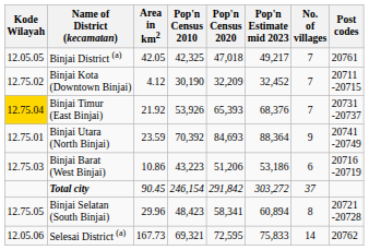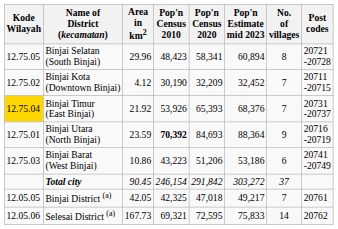 <table class="sortable wikitable">
 <tr>
 <th>Kode <br>Wilayah</th>
 <th>Name of<br>District<br>(<em>kecamatan</em>)</th>
 <th>Area <br> in<br>km<sup>2</sup></th>
 <th>Pop'n<br>Census<br>2010</th>
 <th>Pop'n<br>Census<br>2020</th>
 <th>Pop'n<br>Estimate<br>mid 2023</th>
 <th>No.<br>of<br>villages</th>
 <th>Post<br>codes</th>
 </tr>
 <tr>
-<td>12.05.05</td>
-<td>Binjai District <sup>(a)</sup></td>
-<td align="right">42.05</td>
-<td align="right">42,325</td>
-<td align="right">47,018</td>
-<td align="right">49,217</td>
-<td align="center">7</td>
-<td>20761</td>
+<td>12.75.05</td>
+<td>Binjai Selatan<br>(South Binjai)</td>
+<td align="right">29.96</td>
+<td align="right">48,423</td>
+<td align="right">58,341</td>
+<td align="right">60,894</td>
+<td align="center">8</td>
+<td>20721<br>-20728</td>
 </tr>
 <tr>
 <td>12.75.02</td>
 <td>Binjai Kota<br>(Downtown Binjai)</td>
 <td align="right">4.12</td>
 <td align="right">30,190</td>
 <td align="right">32,209</td>
 <td align="right">32,452</td>
 <td align="center">7</td>
 <td>20711<br>-20715</td>
 </tr>
 <tr>
 <td style="background: gold;">12.75.04</td>
 <td>Binjai Timur<br>(East Binjai)</td>
 <td align="right">21.92</td>
 <td align="right">53,926</td>
 <td align="right">65,393</td>
 <td align="right">68,376</td>
 <td align="center">7</td>
 <td>20731<br>-20737</td>
 </tr>
 <tr>
 <td>12.75.01</td>
 <td>Binjai Utara<br>(North Binjai)</td>
 <td align="right">23.59</td>
-<td align="right">70,392</td>
+<td align="right"><strong>70,392</strong></td>
 <td align="right">84,693</td>
 <td align="right">88,364</td>
 <td align="center">9</td>
-<td>20741<br>-20749</td>
+<td>20716<br>-20719</td>
 </tr>
 <tr>
 <td>12.75.03</td>
 <td>Binjai Barat<br>(West Binjai)</td>
 <td align="right">10.86</td>
 <td align="right">43,223</td>
 <td align="right">51,206</td>
 <td align="right">53,186</td>
 <td align="center">6</td>
-<td>20716<br>-20719</td>
+<td>20741<br>-20749</td>
 </tr>
 <tr>
 <td></td>
 <td><strong><em>Total city</em></strong></td>
 <td align="right"><em>90.45</em></td>
 <td align="right"><em>246,154</em></td>
 <td align="right"><em>291,842</em></td>
 <td align="right"><em>303,272</em></td>
 <td align="center"><em>37</em></td>
 <td></td>
 </tr>
 <tr>
-<td>12.75.05</td>
-<td>Binjai Selatan<br>(South Binjai)</td>
-<td align="right">29.96</td>
-<td align="right">48,423</td>
-<td align="right">58,341</td>
-<td align="right">60,894</td>
-<td align="center">8</td>
-<td>20721<br>-20728</td>
+<td>12.05.05</td>
+<td>Binjai District <sup>(a)</sup></td>
+<td align="right">42.05</td>
+<td align="right">42,325</td>
+<td align="right">47,018</td>
+<td align="right">49,217</td>
+<td align="center">7</td>
+<td>20761</td>
 </tr>
 <tr>
 <td>12.05.06</td>
 <td>Selesai District <sup>(a)</sup></td>
 <td align="right">167.73</td>
 <td align="right">69,321</td>
 <td align="right">72,595</td>
 <td align="right">75,833</td>
 <td align="center">14</td>
 <td>20762</td>
 </tr>
 </table>
